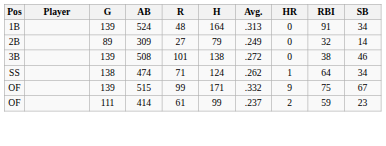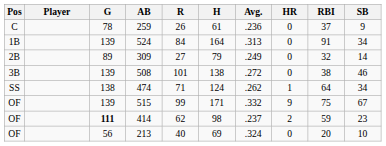 <table class="wikitable sortable">
 <tr>
 <th bgcolor="#DDDDFF" width="5%">Pos</th>
 <th bgcolor="#DDDDFF" width="16%">Player</th>
 <th bgcolor="#DDDDFF" width="9%">G</th>
 <th bgcolor="#DDDDFF" width="9%">AB</th>
 <th bgcolor="#DDDDFF" width="9%">R</th>
 <th bgcolor="#DDDDFF" width="9%">H</th>
 <th bgcolor="#DDDDFF" width="9%">Avg.</th>
 <th bgcolor="#DDDDFF" width="9%">HR</th>
 <th bgcolor="#DDDDFF" width="9%">RBI</th>
 <th bgcolor="#DDDDFF" width="9%">SB</th>
 </tr>
 <tr align="center">
+<td>C</td>
+<td></td>
+<td>78</td>
+<td>259</td>
+<td>26</td>
+<td>61</td>
+<td>.236</td>
+<td>0</td>
+<td>37</td>
+<td>9</td>
+</tr>
+<tr align="center">
 <td>1B</td>
 <td></td>
 <td>139</td>
 <td>524</td>
-<td>48</td>
+<td>84</td>
 <td>164</td>
 <td>.313</td>
 <td>0</td>
 <td>91</td>
 <td>34</td>
 </tr>
 <tr align="center">
 <td>2B</td>
 <td></td>
 <td>89</td>
 <td>309</td>
 <td>27</td>
 <td>79</td>
 <td>.249</td>
 <td>0</td>
 <td>32</td>
 <td>14</td>
 </tr>
 <tr align="center">
 <td>3B</td>
 <td></td>
 <td>139</td>
 <td>508</td>
 <td>101</td>
 <td>138</td>
 <td>.272</td>
 <td>0</td>
 <td>38</td>
 <td>46</td>
 </tr>
 <tr align="center">
 <td>SS</td>
 <td></td>
 <td>138</td>
 <td>474</td>
 <td>71</td>
 <td>124</td>
 <td>.262</td>
 <td>1</td>
 <td>64</td>
 <td>34</td>
 </tr>
 <tr align="center">
 <td>OF</td>
 <td></td>
 <td>139</td>
 <td>515</td>
 <td>99</td>
 <td>171</td>
 <td>.332</td>
 <td>9</td>
 <td>75</td>
 <td>67</td>
 </tr>
 <tr align="center">
 <td>OF</td>
 <td></td>
-<td>111</td>
+<td><strong>111</strong></td>
 <td>414</td>
-<td>61</td>
-<td>99</td>
+<td>62</td>
+<td>98</td>
 <td>.237</td>
 <td>2</td>
 <td>59</td>
 <td>23</td>
 </tr>
+<tr align="center">
+<td>OF</td>
+<td></td>
+<td>56</td>
+<td>213</td>
+<td>40</td>
+<td>69</td>
+<td>.324</td>
+<td>0</td>
+<td>20</td>
+<td>10</td>
+</tr>
 </table>
